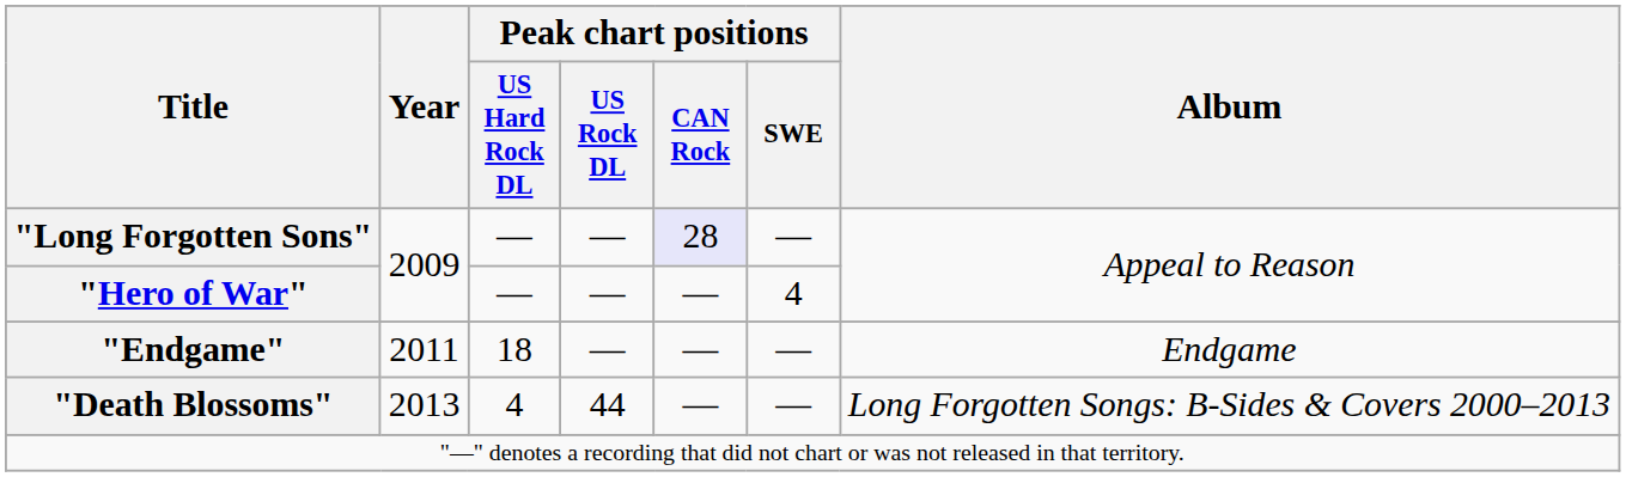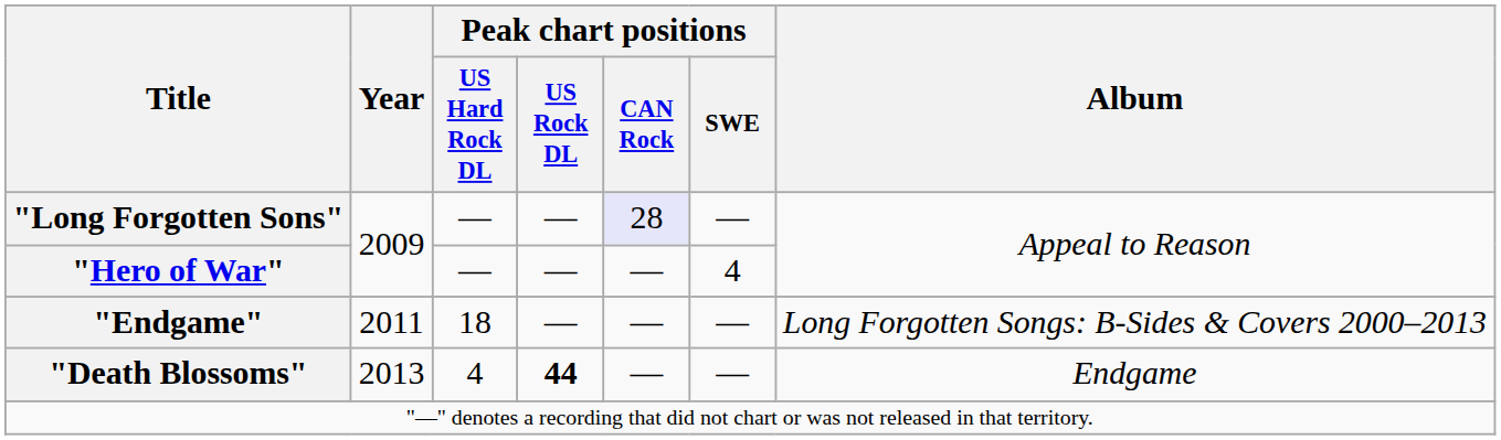 <table class="wikitable plainrowheaders" style="text-align:center;">
 <tr>
 <th scope="col" rowspan="2">Title</th>
 <th scope="col" rowspan="2">Year</th>
 <th colspan="4" scope="col">Peak chart positions</th>
 <th rowspan="2" scope="col">Album</th>
 </tr>
 <tr>
 <th style="width:3em;font-size:75%"><a href='#'>US<br>Hard<br>Rock<br>DL</a><br></th>
 <th style="width:3em;font-size:75%"><a href='#'>US<br>Rock<br>DL</a><br></th>
 <th style="width:3em;font-size:75%"><a href='#'>CAN<br>Rock</a><br></th>
 <th style="width:3em;font-size:75%">SWE<br></th>
 </tr>
 <tr>
 <th scope="row">"Long Forgotten Sons"</th>
 <td rowspan="2">2009</td>
 <td>—</td>
 <td>—</td>
 <td style="background: lavender;">28</td>
 <td>—</td>
 <td rowspan="2"><em>Appeal to Reason</em></td>
 </tr>
 <tr>
 <th scope="row">"<a href='#'>Hero of War</a>"</th>
 <td>—</td>
 <td>—</td>
 <td>—</td>
 <td>4</td>
 </tr>
 <tr>
 <th scope="row">"Endgame"</th>
 <td>2011</td>
 <td>18</td>
 <td>—</td>
 <td>—</td>
 <td>—</td>
-<td><em>Endgame</em></td>
+<td><em>Long Forgotten Songs: B-Sides & Covers 2000–2013</em></td>
 </tr>
 <tr>
 <th scope="row">"Death Blossoms"</th>
 <td>2013</td>
 <td>4</td>
-<td>44</td>
+<td><strong>44</strong></td>
 <td>—</td>
 <td>—</td>
-<td><em>Long Forgotten Songs: B-Sides & Covers 2000–2013</em></td>
+<td><em>Endgame</em></td>
 </tr>
 <tr>
 <td colspan="11" style="text-align:center; font-size:8pt;">"—" denotes a recording that did not chart or was not released in that territory.</td>
 </tr>
 </table>
